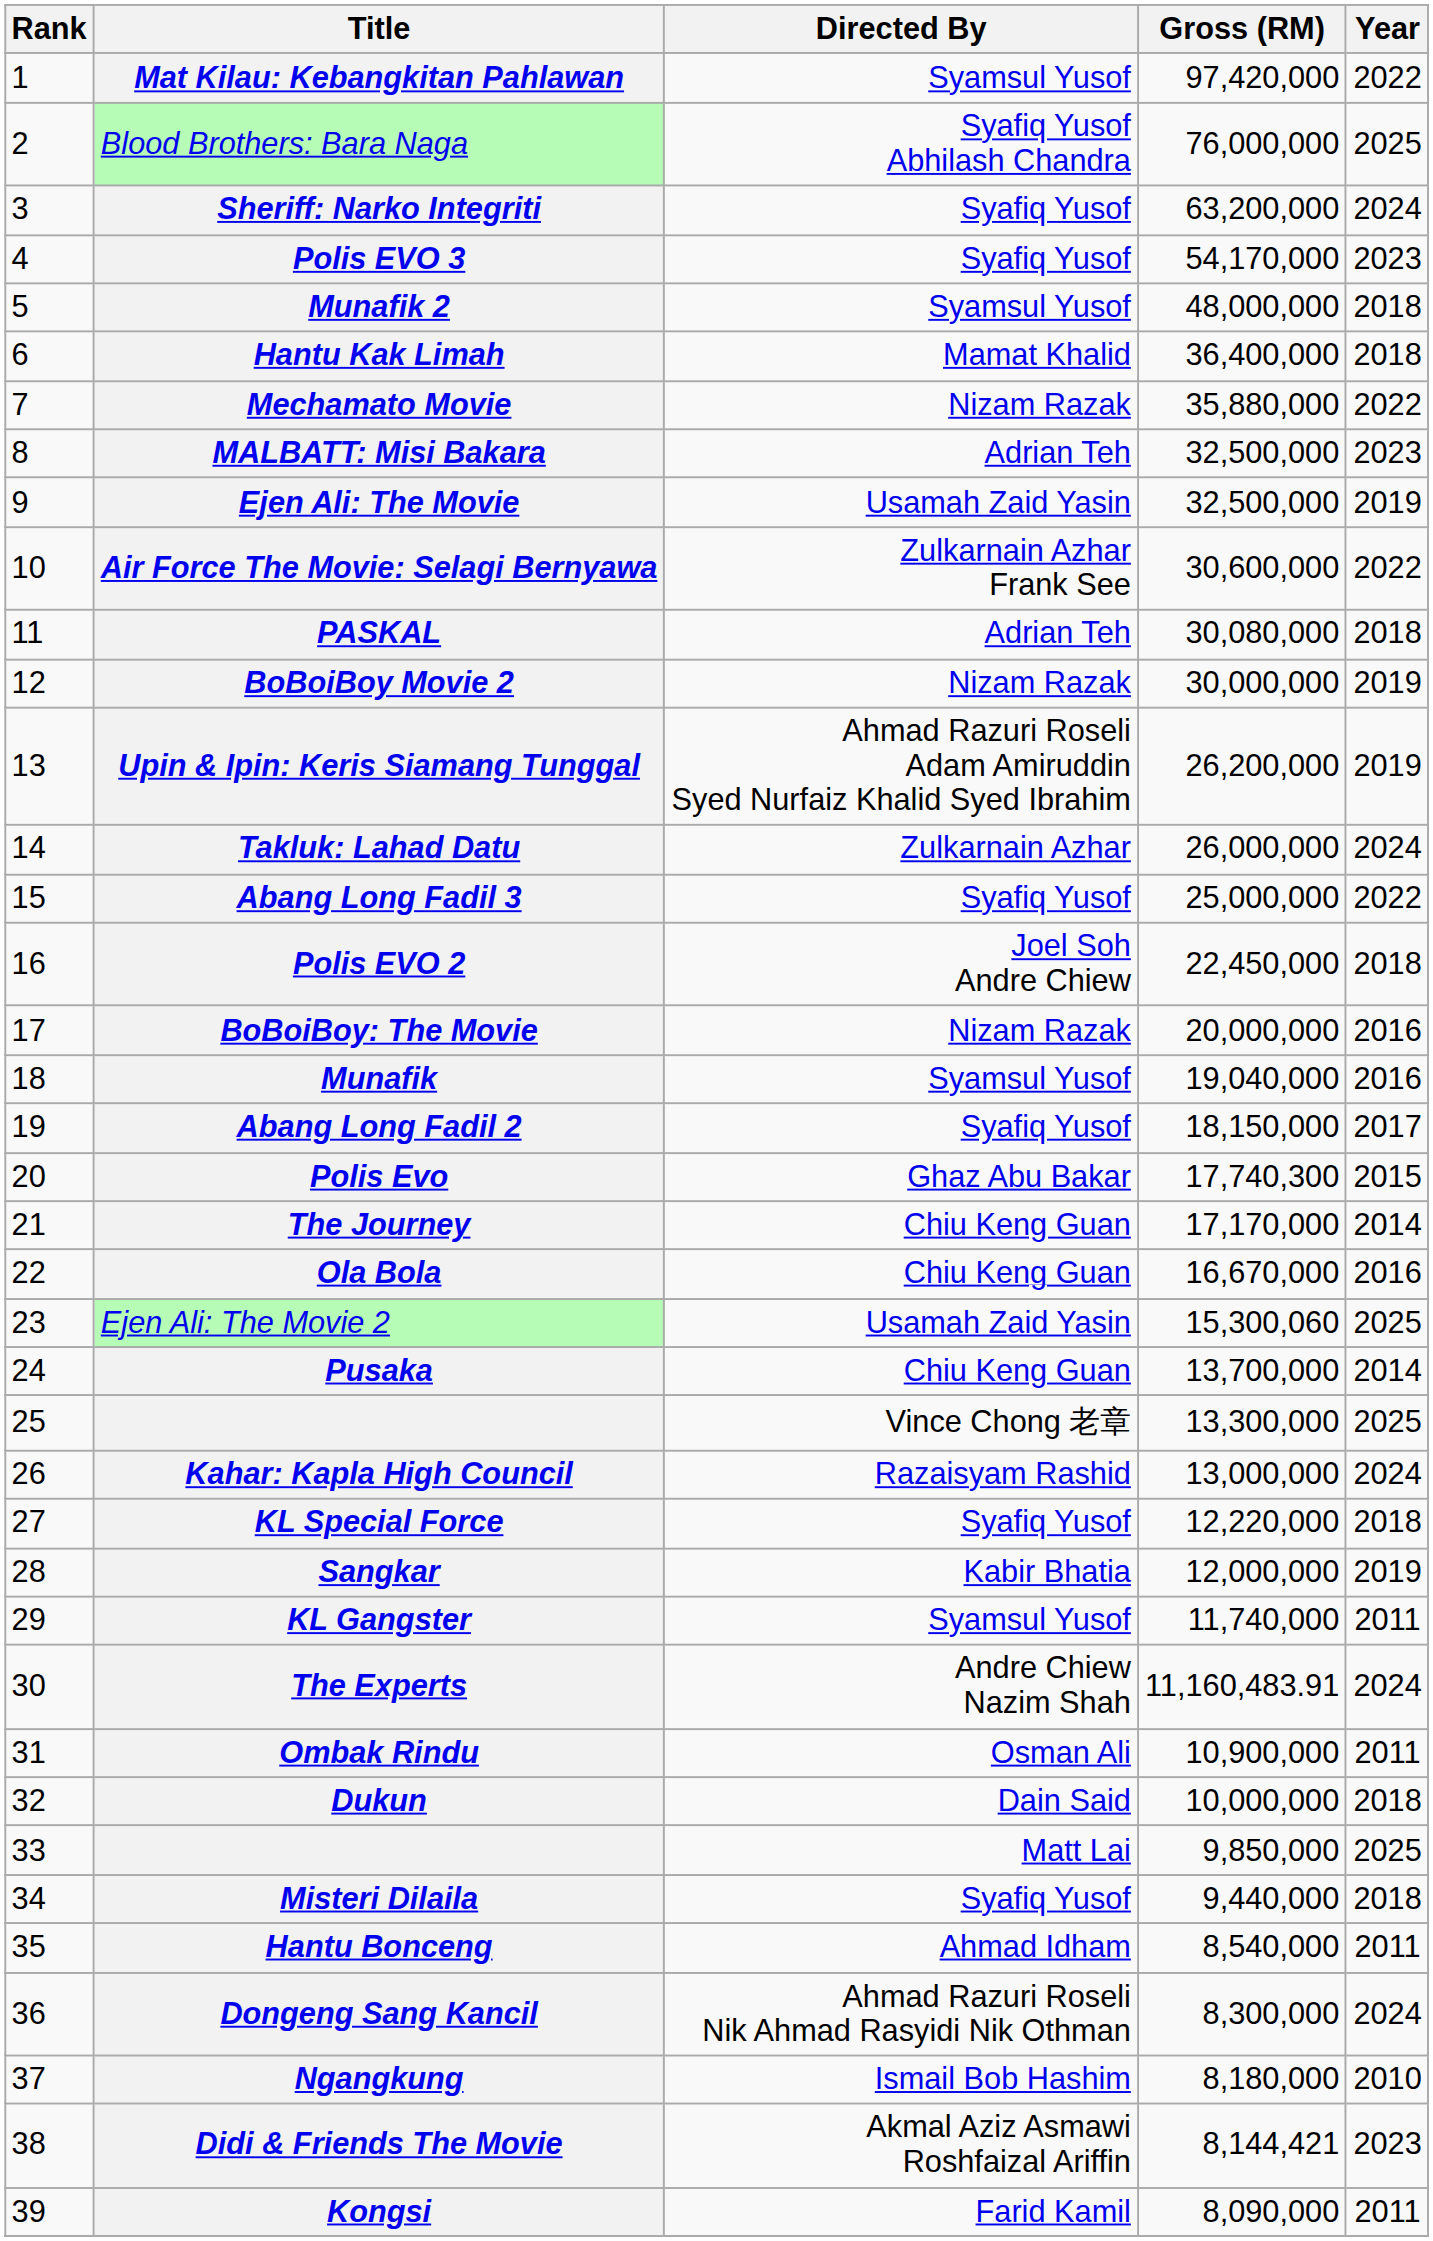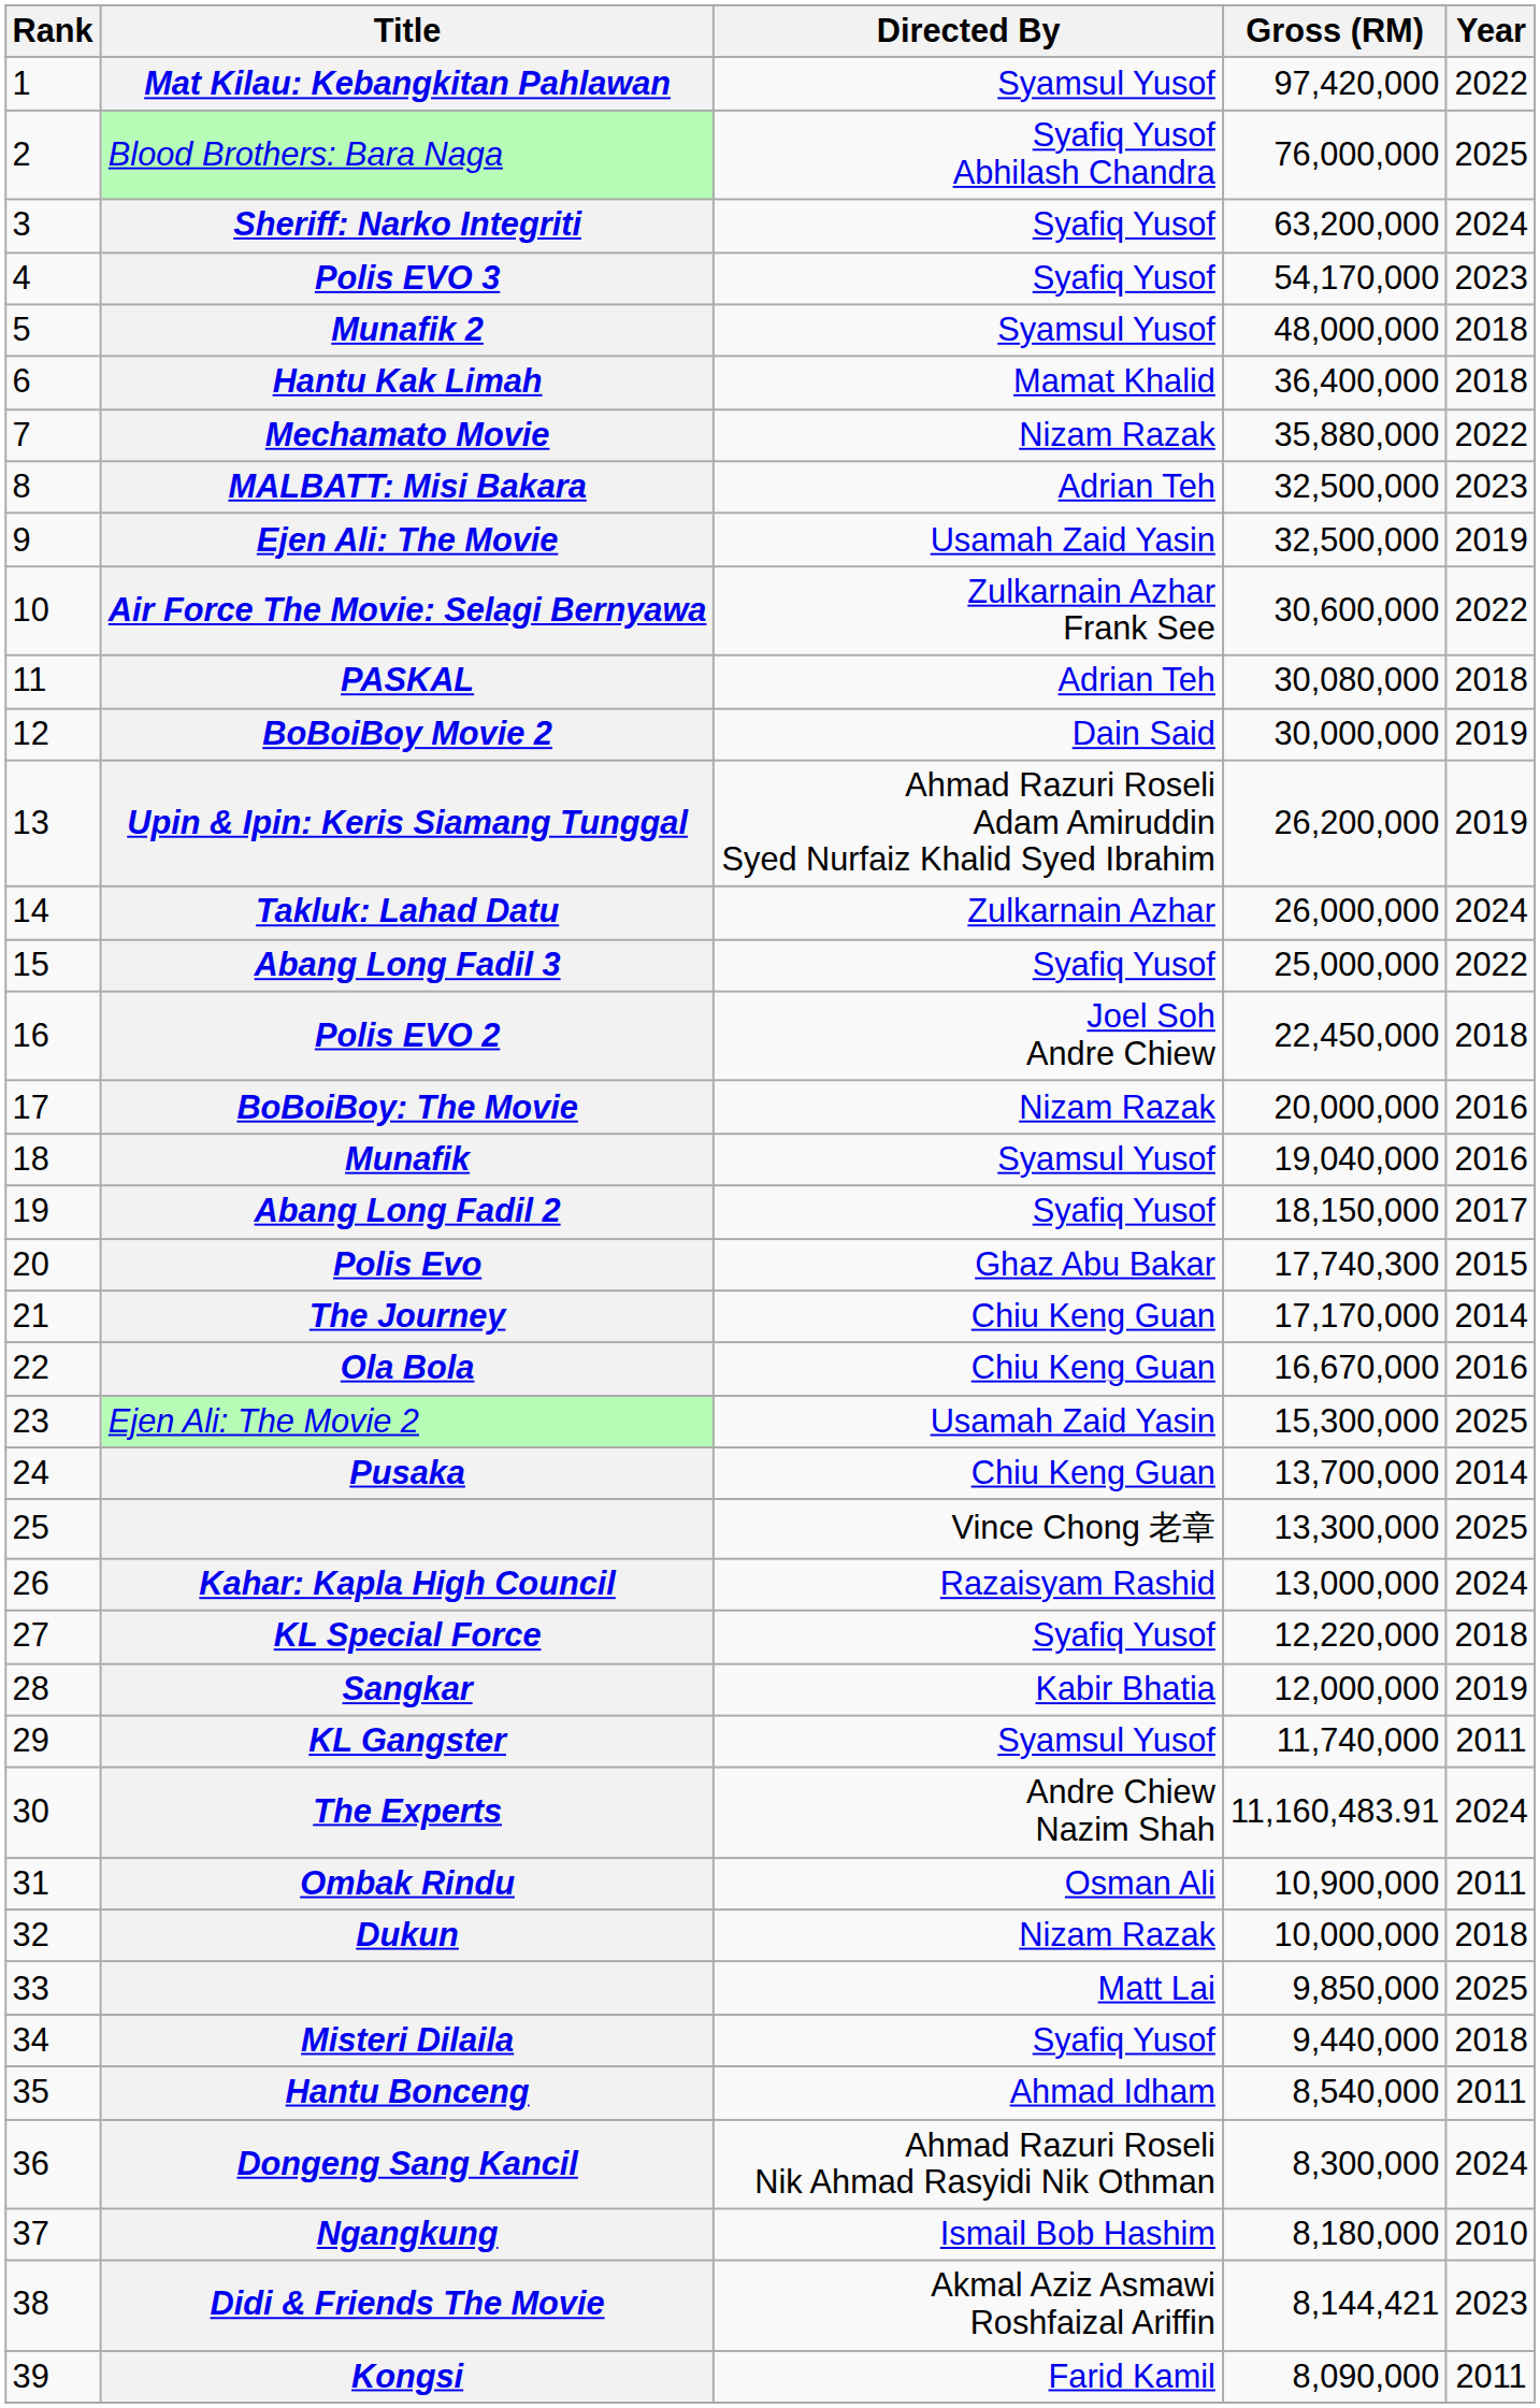 <table class="wikitable sortable plainrowheaders"  style=" margin:auto;">
 <tr>
 <th>Rank</th>
 <th>Title</th>
 <th>Directed By</th>
 <th>Gross (RM)</th>
 <th>Year</th>
 </tr>
 <tr>
 <td>1</td>
 <th scope="row"><em><a href='#'>Mat Kilau: Kebangkitan Pahlawan</a></em></th>
 <td align="right"><a href='#'>Syamsul Yusof</a></td>
 <td align="right">97,420,000</td>
 <td style="text-align:center;">2022</td>
 </tr>
 <tr>
 <td>2</td>
 <td scope="row" style="background:#b6fcb6;" !><em><a href='#'>Blood Brothers: Bara Naga</a></em></td>
 <td align="right"><a href='#'>Syafiq Yusof</a><br><a href='#'>Abhilash Chandra</a></td>
 <td align="right">76,000,000</td>
 <td style="text-align:center;">2025</td>
 </tr>
 <tr>
 <td>3</td>
 <th scope="row"><em><a href='#'>Sheriff: Narko Integriti</a></em></th>
 <td align="right"><a href='#'>Syafiq Yusof</a></td>
 <td align="right">63,200,000</td>
 <td style="text-align:center;">2024</td>
 </tr>
 <tr>
 <td>4</td>
 <th scope="row"><em><a href='#'>Polis EVO 3</a></em></th>
 <td align="right"><a href='#'>Syafiq Yusof</a></td>
 <td align="right">54,170,000</td>
 <td style="text-align:center;">2023</td>
 </tr>
 <tr>
 <td>5</td>
 <th scope="row"><em><a href='#'>Munafik 2</a></em></th>
 <td align="right"><a href='#'>Syamsul Yusof</a></td>
 <td align="right">48,000,000</td>
 <td style="text-align:center;">2018</td>
 </tr>
 <tr>
 <td>6</td>
 <th scope="row"><em><a href='#'>Hantu Kak Limah</a></em></th>
 <td align="right"><a href='#'>Mamat Khalid</a></td>
 <td align="right">36,400,000</td>
 <td style="text-align:center;">2018</td>
 </tr>
 <tr>
 <td>7</td>
 <th scope="row"><em><a href='#'>Mechamato Movie</a></em></th>
 <td align="right"><a href='#'>Nizam Razak</a></td>
 <td align="right">35,880,000</td>
 <td style="text-align:center;">2022</td>
 </tr>
 <tr>
 <td>8</td>
 <th scope="row"><em><a href='#'>MALBATT: Misi Bakara</a></em></th>
 <td align="right"><a href='#'>Adrian Teh</a></td>
 <td align="right">32,500,000</td>
 <td style="text-align:center;">2023</td>
 </tr>
 <tr>
 <td>9</td>
 <th scope="row"><em><a href='#'>Ejen Ali: The Movie</a></em></th>
 <td align="right"><a href='#'>Usamah Zaid Yasin</a></td>
 <td align="right">32,500,000</td>
 <td style="text-align:center;">2019</td>
 </tr>
 <tr>
 <td>10</td>
 <th scope="row"><em><a href='#'>Air Force The Movie: Selagi Bernyawa</a></em></th>
 <td align="right"><a href='#'>Zulkarnain Azhar</a><br>Frank See</td>
 <td align="right">30,600,000</td>
 <td style="text-align:center;">2022</td>
 </tr>
 <tr>
 <td>11</td>
 <th scope="row"><em><a href='#'>PASKAL</a></em></th>
 <td align="right"><a href='#'>Adrian Teh</a></td>
 <td align="right">30,080,000</td>
 <td style="text-align:center;">2018</td>
 </tr>
 <tr>
 <td>12</td>
 <th scope="row"><em><a href='#'>BoBoiBoy Movie 2</a></em></th>
-<td align="right"><a href='#'>Nizam Razak</a></td>
+<td align="right"><a href='#'>Dain Said</a></td>
 <td align="right">30,000,000</td>
 <td style="text-align:center;">2019</td>
 </tr>
 <tr>
 <td>13</td>
 <th scope="row"><em><a href='#'>Upin & Ipin: Keris Siamang Tunggal</a></em></th>
 <td align="right">Ahmad Razuri Roseli<br>Adam Amiruddin<br>Syed Nurfaiz Khalid Syed Ibrahim</td>
 <td align="right">26,200,000</td>
 <td style="text-align:center;">2019</td>
 </tr>
 <tr>
 <td>14</td>
 <th scope="row"><em><a href='#'>Takluk: Lahad Datu</a></em></th>
 <td align="right"><a href='#'>Zulkarnain Azhar</a></td>
 <td align="right">26,000,000</td>
 <td style="text-align:center;">2024</td>
 </tr>
 <tr>
 <td>15</td>
 <th scope="row"><em><a href='#'>Abang Long Fadil 3</a></em></th>
 <td align="right"><a href='#'>Syafiq Yusof</a></td>
 <td align="right">25,000,000</td>
 <td style="text-align:center;">2022</td>
 </tr>
 <tr>
 <td>16</td>
 <th scope="row"><em><a href='#'>Polis EVO 2</a></em></th>
 <td align="right"><a href='#'>Joel Soh</a><br>Andre Chiew</td>
 <td align="right">22,450,000</td>
 <td style="text-align:center;">2018</td>
 </tr>
 <tr>
 <td>17</td>
 <th scope="row"><em><a href='#'>BoBoiBoy: The Movie</a></em></th>
 <td align="right"><a href='#'>Nizam Razak</a></td>
 <td align="right">20,000,000</td>
 <td style="text-align:center;">2016</td>
 </tr>
 <tr>
 <td>18</td>
 <th scope="row"><em><a href='#'>Munafik</a></em></th>
 <td align="right"><a href='#'>Syamsul Yusof</a></td>
 <td align="right">19,040,000</td>
 <td style="text-align:center;">2016</td>
 </tr>
 <tr>
 <td>19</td>
 <th scope="row"><em><a href='#'>Abang Long Fadil 2</a></em></th>
 <td align="right"><a href='#'>Syafiq Yusof</a></td>
 <td align="right">18,150,000</td>
 <td style="text-align:center;">2017</td>
 </tr>
 <tr>
 <td>20</td>
 <th scope="row"><em><a href='#'>Polis Evo</a></em></th>
 <td align="right"><a href='#'>Ghaz Abu Bakar</a></td>
 <td align="right">17,740,300</td>
 <td style="text-align:center;">2015</td>
 </tr>
 <tr>
 <td>21</td>
 <th scope="row"><em><a href='#'>The Journey</a></em></th>
 <td align="right"><a href='#'>Chiu Keng Guan</a></td>
 <td align="right">17,170,000</td>
 <td style="text-align:center;">2014</td>
 </tr>
 <tr>
 <td>22</td>
 <th scope="row"><em><a href='#'>Ola Bola</a></em></th>
 <td align="right"><a href='#'>Chiu Keng Guan</a></td>
 <td align="right">16,670,000</td>
 <td style="text-align:center;">2016</td>
 </tr>
 <tr>
 <td>23</td>
 <td scope="row" style="background:#b6fcb6;" !><em><a href='#'>Ejen Ali: The Movie 2</a></em></td>
 <td align="right"><a href='#'>Usamah Zaid Yasin</a></td>
-<td align="right">15,300,060</td>
+<td align="right">15,300,000</td>
 <td style="text-align:center;">2025</td>
 </tr>
 <tr>
 <td>24</td>
 <th scope="row"><em><a href='#'>Pusaka</a></em></th>
 <td align="right"><a href='#'>Chiu Keng Guan</a></td>
 <td align="right">13,700,000</td>
 <td style="text-align:center;">2014</td>
 </tr>
 <tr>
 <td>25</td>
 <th scope="row"><em></em></th>
 <td align="right">Vince Chong 老章</td>
 <td align="right">13,300,000</td>
 <td style="text-align:center;">2025</td>
 </tr>
 <tr>
 <td>26</td>
 <th scope="row"><em><a href='#'>Kahar: Kapla High Council</a></em></th>
 <td align="right"><a href='#'>Razaisyam Rashid</a></td>
 <td align="right">13,000,000</td>
 <td style="text-align:center;">2024</td>
 </tr>
 <tr>
 <td>27</td>
 <th scope="row"><em><a href='#'>KL Special Force</a></em></th>
 <td align="right"><a href='#'>Syafiq Yusof</a></td>
 <td align="right">12,220,000</td>
 <td style="text-align:center;">2018</td>
 </tr>
 <tr>
 <td>28</td>
 <th scope="row"><em><a href='#'>Sangkar</a></em></th>
 <td align="right"><a href='#'>Kabir Bhatia</a></td>
 <td align="right">12,000,000</td>
 <td style="text-align:center;">2019</td>
 </tr>
 <tr>
 <td>29</td>
 <th scope="row"><em><a href='#'>KL Gangster</a></em></th>
 <td align="right"><a href='#'>Syamsul Yusof</a></td>
 <td align="right">11,740,000</td>
 <td style="text-align:center;">2011</td>
 </tr>
 <tr>
 <td>30</td>
 <th scope="row"><em><a href='#'>The Experts</a></em></th>
 <td align="right">Andre Chiew<br>Nazim Shah</td>
 <td align="right">11,160,483.91</td>
 <td style="text-align:center;">2024</td>
 </tr>
 <tr>
 <td>31</td>
 <th scope="row"><em><a href='#'>Ombak Rindu</a></em></th>
 <td align="right"><a href='#'>Osman Ali</a></td>
 <td align="right">10,900,000</td>
 <td style="text-align:center;">2011</td>
 </tr>
 <tr>
 <td>32</td>
 <th scope="row"><em><a href='#'>Dukun</a></em></th>
-<td align="right"><a href='#'>Dain Said</a></td>
+<td align="right"><a href='#'>Nizam Razak</a></td>
 <td align="right">10,000,000</td>
 <td style="text-align:center;">2018</td>
 </tr>
 <tr>
 <td>33</td>
 <th scope="row"><em></em></th>
 <td align="right"><a href='#'>Matt Lai</a></td>
 <td align="right">9,850,000</td>
 <td style="text-align:center;">2025</td>
 </tr>
 <tr>
 <td>34</td>
 <th scope="row"><em><a href='#'>Misteri Dilaila</a></em></th>
 <td align="right"><a href='#'>Syafiq Yusof</a></td>
 <td align="right">9,440,000</td>
 <td style="text-align:center;">2018</td>
 </tr>
 <tr>
 <td>35</td>
 <th scope="row"><em><a href='#'>Hantu Bonceng</a></em></th>
 <td align="right"><a href='#'>Ahmad Idham</a></td>
 <td align="right">8,540,000</td>
 <td style="text-align:center;">2011</td>
 </tr>
 <tr>
 <td>36</td>
 <th scope="row"><em><a href='#'>Dongeng Sang Kancil</a></em></th>
 <td align="right">Ahmad Razuri Roseli<br>Nik Ahmad Rasyidi Nik Othman</td>
 <td align="right">8,300,000</td>
 <td style="text-align:center;">2024</td>
 </tr>
 <tr>
 <td>37</td>
 <th scope="row"><em><a href='#'>Ngangkung</a></em></th>
 <td align="right"><a href='#'>Ismail Bob Hashim</a></td>
 <td align="right">8,180,000</td>
 <td style="text-align:center;">2010</td>
 </tr>
 <tr>
 <td>38</td>
 <th scope="row"><em><a href='#'>Didi & Friends The Movie</a></em></th>
 <td align="right">Akmal Aziz Asmawi<br>Roshfaizal Ariffin</td>
 <td align="right">8,144,421</td>
 <td style="text-align:center;">2023</td>
 </tr>
 <tr>
 <td>39</td>
 <th scope="row"><em><a href='#'> Kongsi</a></em></th>
 <td align="right"><a href='#'>Farid Kamil</a></td>
 <td align="right">8,090,000</td>
 <td style="text-align:center;">2011</td>
 </tr>
 <tr>
 </tr>
 </table>
